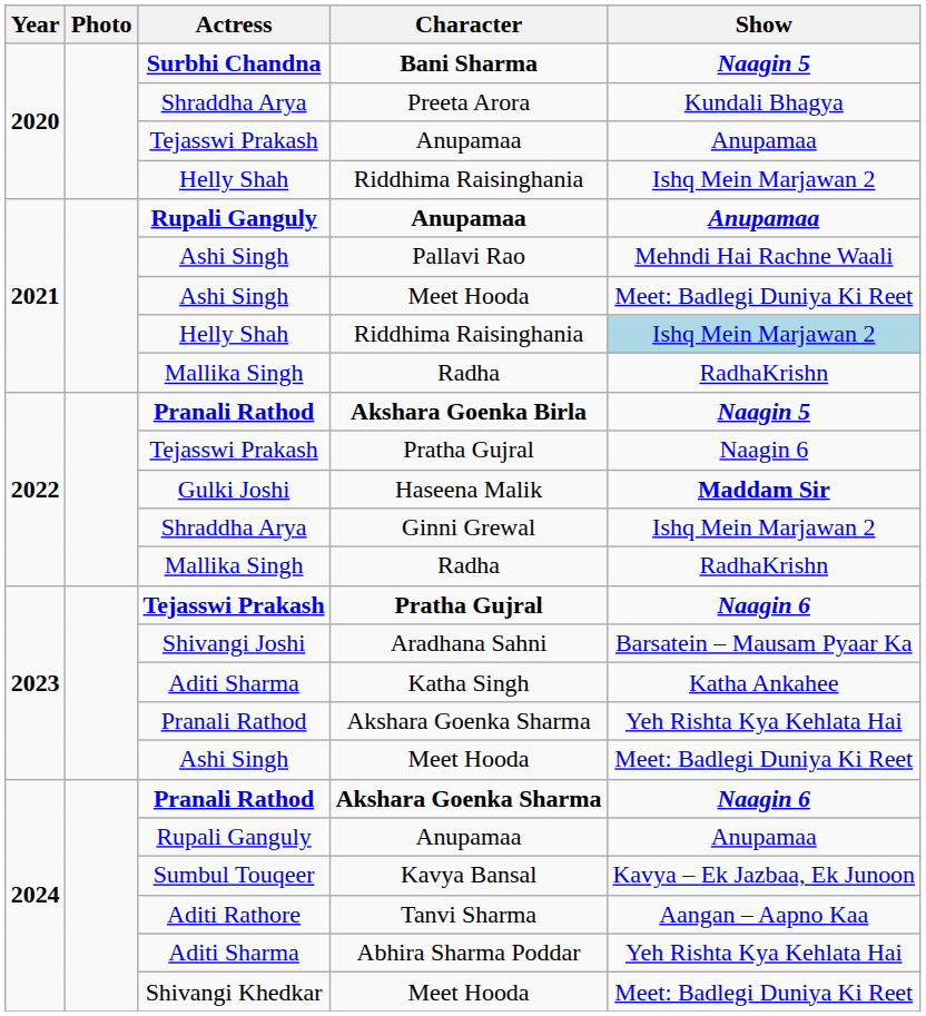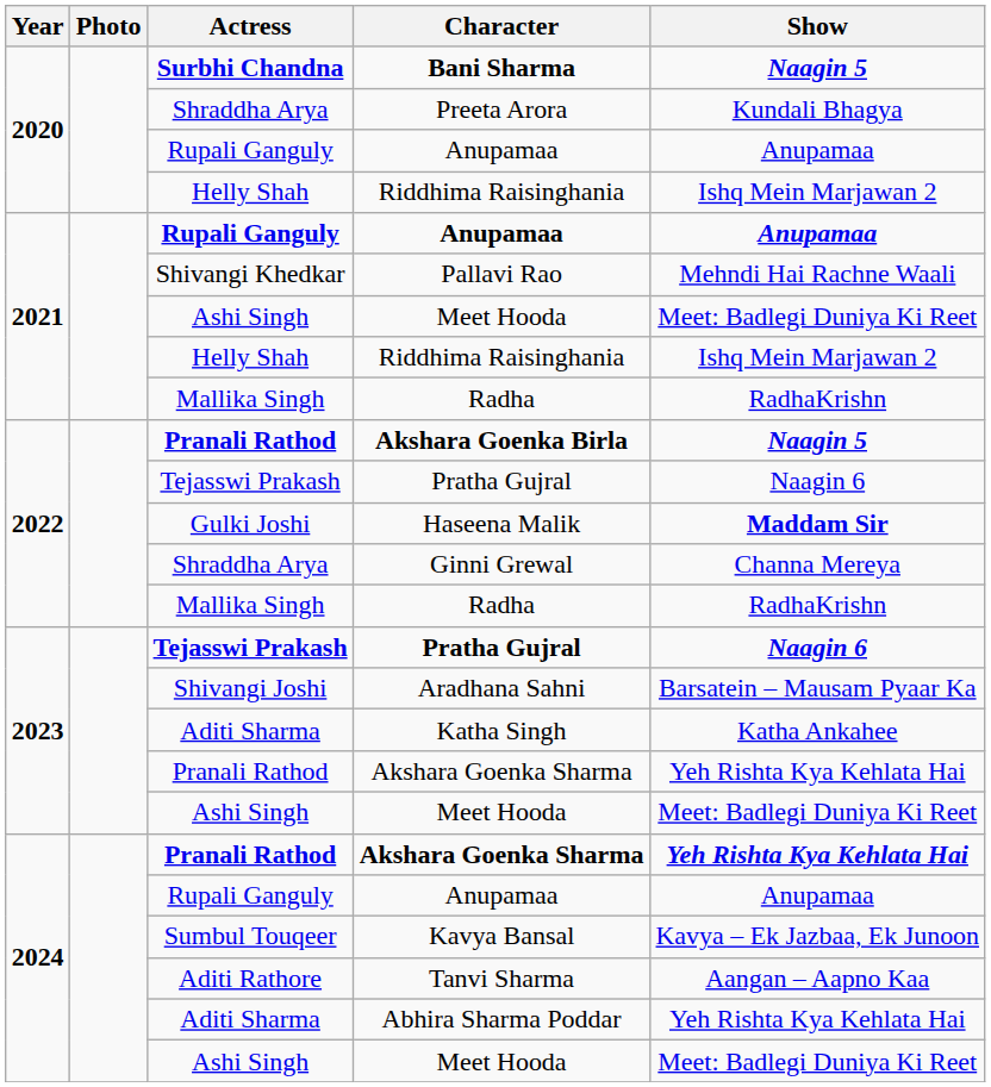 <table class="wikitable sortable" style="text-align:center;">
 <tr>
 <th>Year</th>
 <th>Photo</th>
 <th>Actress</th>
 <th>Character</th>
 <th>Show</th>
 </tr>
 <tr>
 <td rowspan=4><strong>2020</strong></td>
 <td rowspan=4 style="text-align:center"></td>
 <td><strong><a href='#'>Surbhi Chandna</a></strong></td>
 <td><strong>Bani Sharma</strong></td>
 <td><strong><em><a href='#'>Naagin 5</a></em></strong></td>
 </tr>
 <tr>
 <td><a href='#'>Shraddha Arya</a></td>
 <td>Preeta Arora</td>
 <td><a href='#'>Kundali Bhagya</a></td>
 </tr>
 <tr>
-<td><a href='#'>Tejasswi Prakash</a></td>
+<td><a href='#'>Rupali Ganguly</a></td>
 <td>Anupamaa</td>
 <td><a href='#'>Anupamaa</a></td>
 </tr>
 <tr>
 <td><a href='#'>Helly Shah</a></td>
 <td>Riddhima Raisinghania</td>
 <td><a href='#'>Ishq Mein Marjawan 2</a></td>
 </tr>
 <tr>
 <td rowspan=5><strong>2021</strong></td>
 <td rowspan=5 style="text-align:center"></td>
 <td><strong><a href='#'>Rupali Ganguly</a></strong></td>
 <td><strong>Anupamaa</strong></td>
 <td><strong><em><a href='#'>Anupamaa</a></em></strong></td>
 </tr>
 <tr>
-<td><a href='#'>Ashi Singh</a></td>
+<td>Shivangi Khedkar</td>
 <td>Pallavi Rao</td>
 <td><a href='#'>Mehndi Hai Rachne Waali</a></td>
 </tr>
 <tr>
 <td><a href='#'>Ashi Singh</a></td>
 <td>Meet Hooda</td>
 <td><a href='#'>Meet: Badlegi Duniya Ki Reet</a></td>
 </tr>
 <tr>
 <td><a href='#'>Helly Shah</a></td>
 <td>Riddhima Raisinghania</td>
-<td style="background: lightblue;"><a href='#'>Ishq Mein Marjawan 2</a></td>
+<td><a href='#'>Ishq Mein Marjawan 2</a></td>
 </tr>
 <tr>
 <td><a href='#'>Mallika Singh</a></td>
 <td>Radha</td>
 <td><a href='#'>RadhaKrishn</a></td>
 </tr>
 <tr>
 <td rowspan=5><strong>2022</strong></td>
 <td rowspan=5 style="text-align:center"></td>
 <td><strong><a href='#'>Pranali Rathod</a></strong></td>
 <td><strong>Akshara Goenka Birla</strong></td>
 <td><strong><em><a href='#'>Naagin 5</a></em></strong></td>
 </tr>
 <tr>
 <td><a href='#'>Tejasswi Prakash</a></td>
 <td>Pratha Gujral</td>
 <td><a href='#'>Naagin 6</a></td>
 </tr>
 <tr>
 <td><a href='#'>Gulki Joshi</a></td>
 <td>Haseena Malik</td>
 <td><strong><a href='#'>Maddam Sir</a></strong></td>
 </tr>
 <tr>
 <td><a href='#'>Shraddha Arya</a></td>
 <td>Ginni Grewal</td>
-<td><a href='#'>Ishq Mein Marjawan 2</a></td>
+<td><a href='#'>Channa Mereya</a></td>
 </tr>
 <tr>
 <td><a href='#'>Mallika Singh</a></td>
 <td>Radha</td>
 <td><a href='#'>RadhaKrishn</a></td>
 </tr>
 <tr>
 <td rowspan=5><strong>2023</strong></td>
 <td rowspan=5 style="text-align:center"></td>
 <td><strong><a href='#'>Tejasswi Prakash</a></strong></td>
 <td><strong>Pratha Gujral</strong></td>
 <td><strong><em><a href='#'>Naagin 6</a></em></strong></td>
 </tr>
 <tr>
 <td><a href='#'>Shivangi Joshi</a></td>
 <td>Aradhana Sahni</td>
 <td><a href='#'>Barsatein – Mausam Pyaar Ka</a></td>
 </tr>
 <tr>
 <td><a href='#'>Aditi Sharma</a></td>
 <td>Katha Singh</td>
 <td><a href='#'>Katha Ankahee</a></td>
 </tr>
 <tr>
 <td><a href='#'>Pranali Rathod</a></td>
 <td>Akshara Goenka Sharma</td>
 <td><a href='#'>Yeh Rishta Kya Kehlata Hai</a></td>
 </tr>
 <tr>
 <td><a href='#'>Ashi Singh</a></td>
 <td>Meet Hooda</td>
 <td><a href='#'>Meet: Badlegi Duniya Ki Reet</a></td>
 </tr>
 <tr>
 <td rowspan=6><strong>2024</strong></td>
 <td rowspan=6 style="text-align:center"></td>
 <td><strong><a href='#'>Pranali Rathod</a></strong></td>
 <td><strong>Akshara Goenka Sharma</strong></td>
-<td><strong><em><a href='#'>Naagin 6</a></em></strong></td>
+<td><strong><em><a href='#'>Yeh Rishta Kya Kehlata Hai</a></em></strong></td>
 </tr>
 <tr>
 <td><a href='#'>Rupali Ganguly</a></td>
 <td>Anupamaa</td>
 <td><a href='#'>Anupamaa</a></td>
 </tr>
 <tr>
 <td><a href='#'>Sumbul Touqeer</a></td>
 <td>Kavya Bansal</td>
 <td><a href='#'>Kavya – Ek Jazbaa, Ek Junoon</a></td>
 </tr>
 <tr>
 <td><a href='#'>Aditi Rathore</a></td>
 <td>Tanvi Sharma</td>
 <td><a href='#'>Aangan – Aapno Kaa</a></td>
 </tr>
 <tr>
 <td><a href='#'>Aditi Sharma</a></td>
 <td>Abhira Sharma Poddar</td>
 <td><a href='#'>Yeh Rishta Kya Kehlata Hai</a></td>
 </tr>
 <tr>
-<td>Shivangi Khedkar</td>
+<td><a href='#'>Ashi Singh</a></td>
 <td>Meet Hooda</td>
 <td><a href='#'>Meet: Badlegi Duniya Ki Reet</a></td>
 </tr>
 </table>
